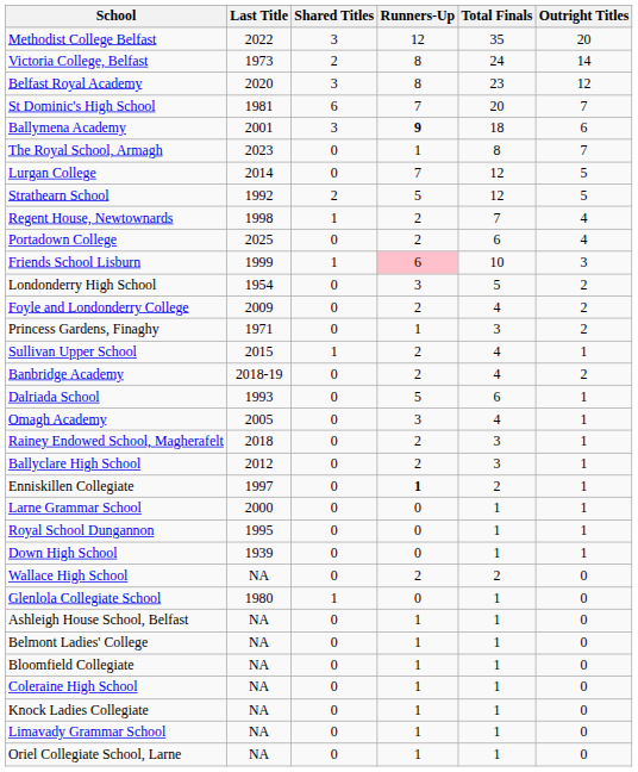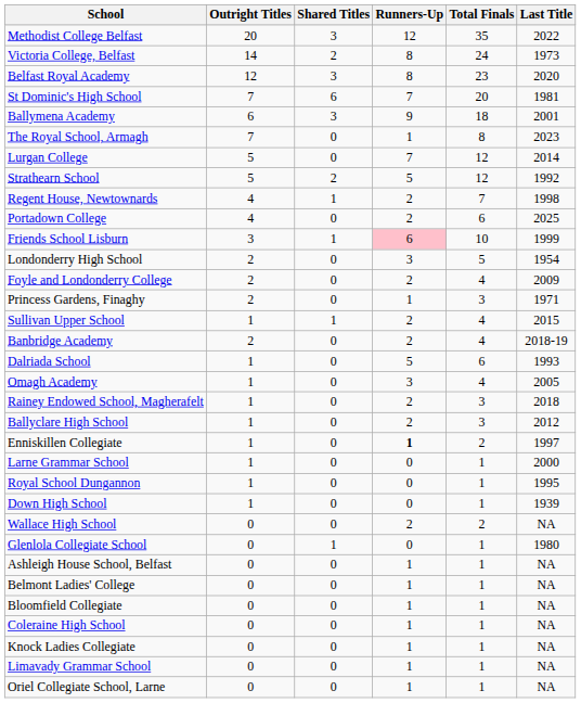 <table class="wikitable sortable" style="margin: 1em auto 1em auto">
 <tr style="background:silver;">
 <th><strong>School</strong></th>
-<th><strong>Last Title</strong></th>
+<th><strong>Outright Titles</strong></th>
 <th><strong>Shared Titles</strong></th>
 <th><strong>Runners-Up</strong></th>
 <th><strong>Total Finals</strong></th>
-<th><strong>Outright Titles</strong></th>
+<th><strong>Last Title</strong></th>
 </tr>
 <tr>
 <td><a href='#'>Methodist College Belfast</a></td>
-<td align="center">2022</td>
+<td align="center">20</td>
 <td align="center">3</td>
 <td align="center">12</td>
 <td align="center">35</td>
-<td align="center">20</td>
+<td align="center">2022</td>
 </tr>
 <tr>
 <td><a href='#'>Victoria College, Belfast</a></td>
-<td align="center">1973</td>
+<td align="center">14</td>
 <td align="center">2</td>
 <td align="center">8</td>
 <td align="center">24</td>
-<td align="center">14</td>
+<td align="center">1973</td>
 </tr>
 <tr>
 <td><a href='#'>Belfast Royal Academy</a></td>
-<td align="center">2020</td>
+<td align="center">12</td>
 <td align="center">3</td>
 <td align="center">8</td>
 <td align="center">23</td>
-<td align="center">12</td>
+<td align="center">2020</td>
 </tr>
 <tr>
 <td><a href='#'>St Dominic's High School</a></td>
-<td align="center">1981</td>
+<td align="center">7</td>
 <td align="center">6</td>
 <td align="center">7</td>
 <td align="center">20</td>
-<td align="center">7</td>
+<td align="center">1981</td>
 </tr>
 <tr>
 <td><a href='#'>Ballymena Academy</a></td>
+<td align="center">6</td>
+<td align="center">3</td>
+<td align="center">9</td>
+<td align="center">18</td>
 <td align="center">2001</td>
-<td align="center">3</td>
-<td align="center"><strong>9</strong></td>
-<td align="center">18</td>
-<td align="center">6</td>
 </tr>
 <tr>
 <td><a href='#'>The Royal School, Armagh</a></td>
-<td align="center">2023</td>
+<td align="center">7</td>
 <td align="center">0</td>
 <td align="center">1</td>
 <td align="center">8</td>
-<td align="center">7</td>
+<td align="center">2023</td>
 </tr>
 <tr>
 <td><a href='#'>Lurgan College</a></td>
-<td align="center">2014</td>
+<td align="center">5</td>
 <td align="center">0</td>
 <td align="center">7</td>
 <td align="center">12</td>
-<td align="center">5</td>
+<td align="center">2014</td>
 </tr>
 <tr>
 <td><a href='#'>Strathearn School</a></td>
-<td align="center">1992</td>
+<td align="center">5</td>
 <td align="center">2</td>
 <td align="center">5</td>
 <td align="center">12</td>
-<td align="center">5</td>
+<td align="center">1992</td>
 </tr>
 <tr>
 <td><a href='#'>Regent House, Newtownards</a></td>
-<td align="center">1998</td>
+<td align="center">4</td>
 <td align="center">1</td>
 <td align="center">2</td>
 <td align="center">7</td>
-<td align="center">4</td>
+<td align="center">1998</td>
 </tr>
 <tr>
 <td><a href='#'>Portadown College</a></td>
-<td align="center">2025</td>
+<td align="center">4</td>
 <td align="center">0</td>
 <td align="center">2</td>
 <td align="center">6</td>
-<td align="center">4</td>
+<td align="center">2025</td>
 </tr>
 <tr>
 <td><a href='#'>Friends School Lisburn</a></td>
-<td align="center">1999</td>
+<td align="center">3</td>
 <td align="center">1</td>
 <td align="center" style="background: pink;">6</td>
 <td align="center">10</td>
-<td align="center">3</td>
+<td align="center">1999</td>
 </tr>
 <tr>
 <td>Londonderry High School</td>
-<td align="center">1954</td>
+<td align="center">2</td>
 <td align="center">0</td>
 <td align="center">3</td>
 <td align="center">5</td>
-<td align="center">2</td>
+<td align="center">1954</td>
 </tr>
 <tr>
 <td><a href='#'>Foyle and Londonderry College</a></td>
-<td align="center">2009</td>
+<td align="center">2</td>
 <td align="center">0</td>
 <td align="center">2</td>
 <td align="center">4</td>
-<td align="center">2</td>
+<td align="center">2009</td>
 </tr>
 <tr>
 <td>Princess Gardens, Finaghy</td>
-<td align="center">1971</td>
+<td align="center">2</td>
 <td align="center">0</td>
 <td align="center">1</td>
 <td align="center">3</td>
-<td align="center">2</td>
+<td align="center">1971</td>
 </tr>
 <tr>
 <td><a href='#'>Sullivan Upper School</a></td>
-<td align="center">2015</td>
+<td align="center">1</td>
 <td align="center">1</td>
 <td align="center">2</td>
 <td align="center">4</td>
-<td align="center">1</td>
+<td align="center">2015</td>
 </tr>
 <tr>
 <td><a href='#'>Banbridge Academy</a></td>
-<td align="center">2018-19</td>
+<td align="center">2</td>
 <td align="center">0</td>
 <td align="center">2</td>
 <td align="center">4</td>
-<td align="center">2</td>
+<td align="center">2018-19</td>
 </tr>
 <tr>
 <td><a href='#'>Dalriada School</a></td>
-<td align="center">1993</td>
+<td align="center">1</td>
 <td align="center">0</td>
 <td align="center">5</td>
 <td align="center">6</td>
-<td align="center">1</td>
+<td align="center">1993</td>
 </tr>
 <tr>
 <td><a href='#'>Omagh Academy</a></td>
-<td align="center">2005</td>
+<td align="center">1</td>
 <td align="center">0</td>
 <td align="center">3</td>
 <td align="center">4</td>
-<td align="center">1</td>
+<td align="center">2005</td>
 </tr>
 <tr>
 <td><a href='#'>Rainey Endowed School, Magherafelt</a></td>
-<td align="center">2018</td>
+<td align="center">1</td>
 <td align="center">0</td>
 <td align="center">2</td>
 <td align="center">3</td>
-<td align="center">1</td>
+<td align="center">2018</td>
 </tr>
 <tr>
 <td><a href='#'>Ballyclare High School</a></td>
-<td align="center">2012</td>
+<td align="center">1</td>
 <td align="center">0</td>
 <td align="center">2</td>
 <td align="center">3</td>
-<td align="center">1</td>
+<td align="center">2012</td>
 </tr>
 <tr>
 <td>Enniskillen Collegiate</td>
-<td align="center">1997</td>
+<td align="center">1</td>
 <td align="center">0</td>
 <td align="center"><strong>1</strong></td>
 <td align="center">2</td>
-<td align="center">1</td>
+<td align="center">1997</td>
 </tr>
 <tr>
 <td><a href='#'>Larne Grammar School</a></td>
+<td align="center">1</td>
+<td align="center">0</td>
+<td align="center">0</td>
+<td align="center">1</td>
 <td align="center">2000</td>
+</tr>
+<tr>
+<td><a href='#'>Royal School Dungannon</a></td>
+<td align="center">1</td>
+<td align="center">0</td>
+<td align="center">0</td>
+<td align="center">1</td>
+<td align="center">1995</td>
+</tr>
+<tr>
+<td><a href='#'>Down High School</a></td>
+<td align="center">1</td>
+<td align="center">0</td>
+<td align="center">0</td>
+<td align="center">1</td>
+<td align="center">1939</td>
+</tr>
+<tr>
+<td><a href='#'>Wallace High School</a></td>
+<td align="center">0</td>
+<td align="center">0</td>
+<td align="center">2</td>
+<td align="center">2</td>
+<td align="center">NA</td>
+</tr>
+<tr>
+<td><a href='#'>Glenlola Collegiate School</a></td>
+<td align="center">0</td>
+<td align="center">1</td>
+<td align="center">0</td>
+<td align="center">1</td>
+<td align="center">1980</td>
+</tr>
+<tr>
+<td>Ashleigh House School, Belfast</td>
 <td align="center">0</td>
 <td align="center">0</td>
 <td align="center">1</td>
 <td align="center">1</td>
+<td align="center">NA</td>
 </tr>
 <tr>
-<td><a href='#'>Royal School Dungannon</a></td>
-<td align="center">1995</td>
+<td>Belmont Ladies' College</td>
 <td align="center">0</td>
 <td align="center">0</td>
 <td align="center">1</td>
 <td align="center">1</td>
+<td align="center">NA</td>
 </tr>
 <tr>
-<td><a href='#'>Down High School</a></td>
-<td align="center">1939</td>
+<td>Bloomfield Collegiate</td>
 <td align="center">0</td>
 <td align="center">0</td>
 <td align="center">1</td>
 <td align="center">1</td>
+<td align="center">NA</td>
 </tr>
 <tr>
-<td><a href='#'>Wallace High School</a></td>
-<td align="center">NA</td>
+<td><a href='#'>Coleraine High School</a></td>
 <td align="center">0</td>
-<td align="center">2</td>
-<td align="center">2</td>
-<td align="center">0</td>
-</tr>
-<tr>
-<td><a href='#'>Glenlola Collegiate School</a></td>
-<td align="center">1980</td>
-<td align="center">1</td>
-<td align="center">0</td>
-<td align="center">1</td>
-<td align="center">0</td>
-</tr>
-<tr>
-<td>Ashleigh House School, Belfast</td>
-<td align="center">NA</td>
 <td align="center">0</td>
 <td align="center">1</td>
 <td align="center">1</td>
-<td align="center">0</td>
+<td align="center">NA</td>
 </tr>
 <tr>
-<td>Belmont Ladies' College</td>
-<td align="center">NA</td>
+<td>Knock Ladies Collegiate</td>
+<td align="center">0</td>
 <td align="center">0</td>
 <td align="center">1</td>
 <td align="center">1</td>
-<td align="center">0</td>
+<td align="center">NA</td>
 </tr>
 <tr>
-<td>Bloomfield Collegiate</td>
-<td align="center">NA</td>
+<td><a href='#'>Limavady Grammar School</a></td>
+<td align="center">0</td>
 <td align="center">0</td>
 <td align="center">1</td>
 <td align="center">1</td>
-<td align="center">0</td>
+<td align="center">NA</td>
 </tr>
 <tr>
-<td><a href='#'>Coleraine High School</a></td>
-<td align="center">NA</td>
+<td>Oriel Collegiate School, Larne</td>
+<td align="center">0</td>
 <td align="center">0</td>
 <td align="center">1</td>
 <td align="center">1</td>
-<td align="center">0</td>
-</tr>
-<tr>
-<td>Knock Ladies Collegiate</td>
 <td align="center">NA</td>
-<td align="center">0</td>
-<td align="center">1</td>
-<td align="center">1</td>
-<td align="center">0</td>
-</tr>
-<tr>
-<td><a href='#'>Limavady Grammar School</a></td>
-<td align="center">NA</td>
-<td align="center">0</td>
-<td align="center">1</td>
-<td align="center">1</td>
-<td align="center">0</td>
-</tr>
-<tr>
-<td>Oriel Collegiate School, Larne</td>
-<td align="center">NA</td>
-<td align="center">0</td>
-<td align="center">1</td>
-<td align="center">1</td>
-<td align="center">0</td>
 </tr>
 </table>
